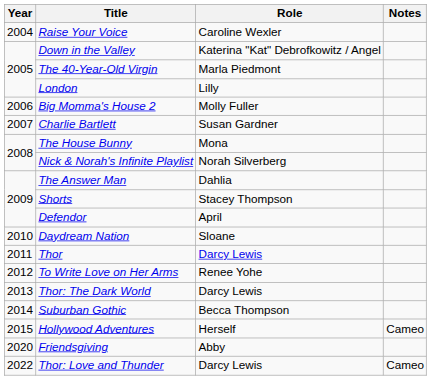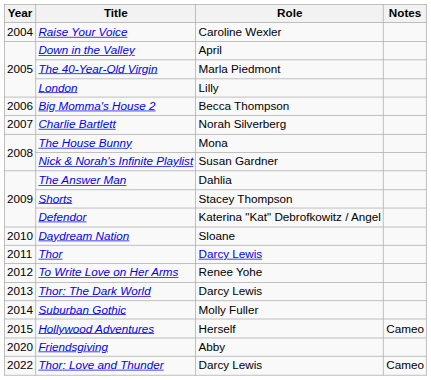 <table class="wikitable sortable">
 <tr>
 <th>Year</th>
 <th>Title</th>
 <th>Role</th>
 <th class="unsortable">Notes</th>
 </tr>
 <tr>
 <td>2004</td>
 <td><em><a href='#'>Raise Your Voice</a></em></td>
 <td>Caroline Wexler</td>
 <td></td>
 </tr>
 <tr>
 <td rowspan="3">2005</td>
 <td><em><a href='#'>Down in the Valley</a></em></td>
-<td>Katerina "Kat" Debrofkowitz / Angel</td>
+<td>April</td>
 <td></td>
 </tr>
 <tr>
 <td data-sort-value="40-Year-Old Virgin, The"><em><a href='#'>The 40-Year-Old Virgin</a></em></td>
 <td>Marla Piedmont</td>
 <td></td>
 </tr>
 <tr>
 <td><em><a href='#'>London</a></em></td>
 <td>Lilly</td>
 <td></td>
 </tr>
 <tr>
 <td>2006</td>
 <td><em><a href='#'>Big Momma's House 2</a></em></td>
-<td>Molly Fuller</td>
+<td>Becca Thompson</td>
 <td></td>
 </tr>
 <tr>
 <td>2007</td>
 <td><em><a href='#'>Charlie Bartlett</a></em></td>
-<td>Susan Gardner</td>
+<td>Norah Silverberg</td>
 <td></td>
 </tr>
 <tr>
 <td rowspan="2">2008</td>
 <td data-sort-value="House Bunny, The"><em><a href='#'>The House Bunny</a></em></td>
 <td>Mona</td>
 <td></td>
 </tr>
 <tr>
 <td><em><a href='#'>Nick & Norah's Infinite Playlist</a></em></td>
-<td>Norah Silverberg</td>
+<td>Susan Gardner</td>
 <td></td>
 </tr>
 <tr>
 <td rowspan="3">2009</td>
 <td data-sort-value="Answer Man, The"><em><a href='#'>The Answer Man</a></em></td>
 <td>Dahlia</td>
 <td></td>
 </tr>
 <tr>
 <td><em><a href='#'>Shorts</a></em></td>
 <td>Stacey Thompson</td>
 <td></td>
 </tr>
 <tr>
 <td><em><a href='#'>Defendor</a></em></td>
-<td>April</td>
+<td>Katerina "Kat" Debrofkowitz / Angel</td>
 <td></td>
 </tr>
 <tr>
 <td>2010</td>
 <td><em><a href='#'>Daydream Nation</a></em></td>
 <td>Sloane</td>
 <td></td>
 </tr>
 <tr>
 <td>2011</td>
 <td><em><a href='#'>Thor</a></em></td>
 <td><a href='#'>Darcy Lewis</a></td>
 <td></td>
 </tr>
 <tr>
 <td>2012</td>
 <td><em><a href='#'>To Write Love on Her Arms</a></em></td>
 <td>Renee Yohe</td>
 <td></td>
 </tr>
 <tr>
 <td>2013</td>
 <td><em><a href='#'>Thor: The Dark World</a></em></td>
 <td>Darcy Lewis</td>
 <td></td>
 </tr>
 <tr>
 <td>2014</td>
 <td><em><a href='#'>Suburban Gothic</a></em></td>
-<td>Becca Thompson</td>
+<td>Molly Fuller</td>
 <td></td>
 </tr>
 <tr>
 <td>2015</td>
 <td><em><a href='#'>Hollywood Adventures</a></em></td>
 <td>Herself</td>
 <td>Cameo</td>
 </tr>
 <tr>
 <td>2020</td>
 <td><em><a href='#'>Friendsgiving</a></em></td>
 <td>Abby</td>
 <td></td>
 </tr>
 <tr>
 <td>2022</td>
 <td><em><a href='#'>Thor: Love and Thunder</a></em></td>
 <td>Darcy Lewis</td>
 <td>Cameo</td>
 </tr>
 </table>
